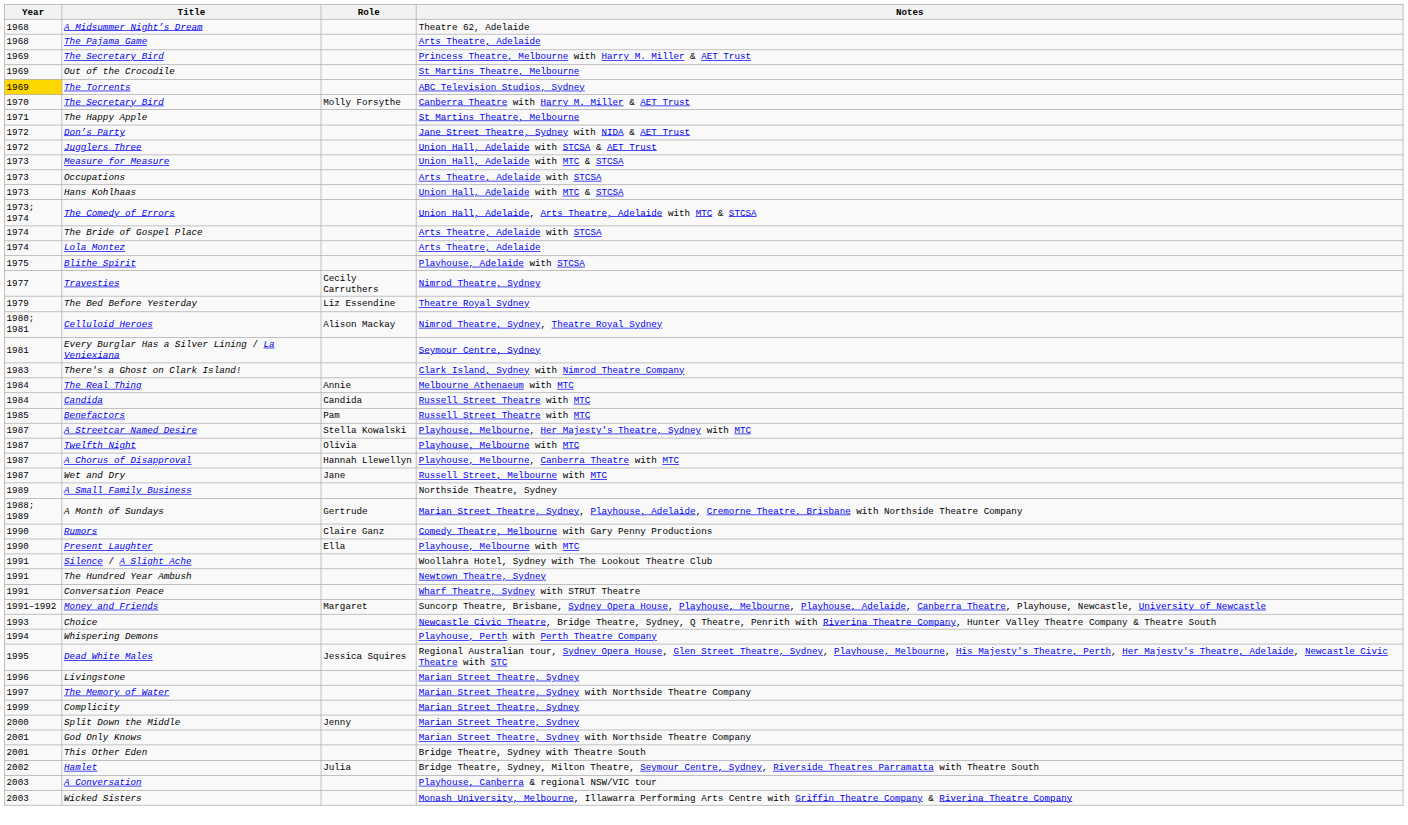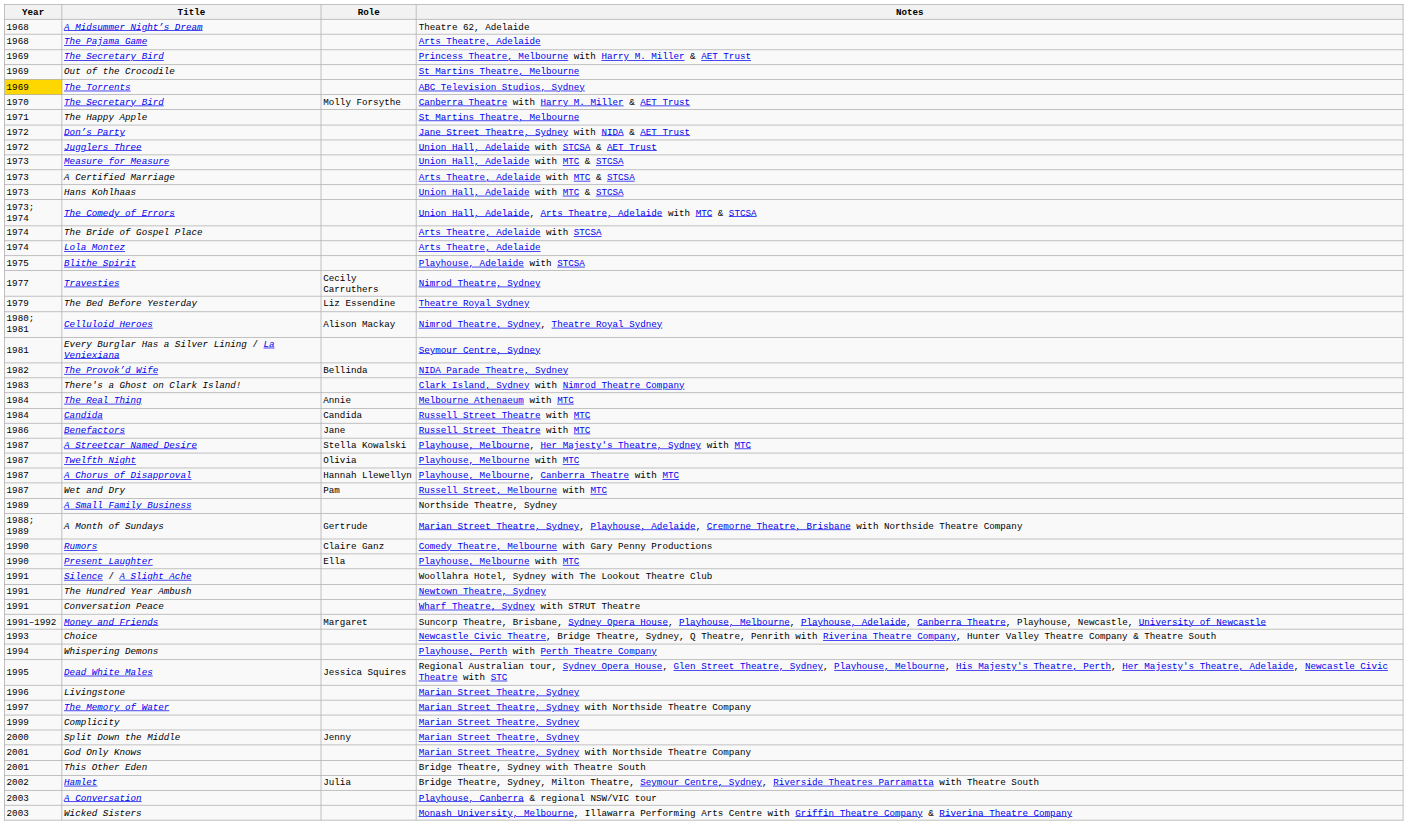 <table class=wikitable>
 <tr>
 <th>Year</th>
 <th>Title</th>
 <th>Role</th>
 <th>Notes</th>
 </tr>
 <tr>
 <td>1968</td>
 <td><em><a href='#'>A Midsummer Night’s Dream</a></em></td>
 <td></td>
 <td>Theatre 62, Adelaide</td>
 </tr>
 <tr>
 <td>1968</td>
 <td><em><a href='#'>The Pajama Game</a></em></td>
 <td></td>
 <td><a href='#'>Arts Theatre, Adelaide</a></td>
 </tr>
 <tr>
 <td>1969</td>
 <td><em><a href='#'>The Secretary Bird</a></em></td>
 <td></td>
 <td><a href='#'>Princess Theatre, Melbourne</a> with <a href='#'>Harry M. Miller</a> & <a href='#'>AET Trust</a></td>
 </tr>
 <tr>
 <td>1969</td>
 <td><em>Out of the Crocodile</em></td>
 <td></td>
 <td><a href='#'>St Martins Theatre, Melbourne</a></td>
 </tr>
 <tr>
 <td style="background: gold;">1969</td>
 <td><em><a href='#'>The Torrents</a></em></td>
 <td></td>
 <td><a href='#'>ABC Television Studios, Sydney</a></td>
 </tr>
 <tr>
 <td>1970</td>
 <td><em><a href='#'>The Secretary Bird</a></em></td>
 <td>Molly Forsythe</td>
 <td><a href='#'>Canberra Theatre</a> with <a href='#'>Harry M. Miller</a> & <a href='#'>AET Trust</a></td>
 </tr>
 <tr>
 <td>1971</td>
 <td><em>The Happy Apple</em></td>
 <td></td>
 <td><a href='#'>St Martins Theatre, Melbourne</a></td>
 </tr>
 <tr>
 <td>1972</td>
 <td><em><a href='#'>Don’s Party</a></em></td>
 <td></td>
 <td><a href='#'>Jane Street Theatre, Sydney</a> with <a href='#'>NIDA</a> & <a href='#'>AET Trust</a></td>
 </tr>
 <tr>
 <td>1972</td>
 <td><em><a href='#'>Jugglers Three</a></em></td>
 <td></td>
 <td><a href='#'>Union Hall, Adelaide</a> with <a href='#'>STCSA</a> & <a href='#'>AET Trust</a></td>
 </tr>
 <tr>
 <td>1973</td>
 <td><em><a href='#'>Measure for Measure</a></em></td>
 <td></td>
 <td><a href='#'>Union Hall, Adelaide</a> with <a href='#'>MTC</a> & <a href='#'>STCSA</a></td>
 </tr>
 <tr>
 <td>1973</td>
-<td><em>Occupations</em></td>
+<td><em>A Certified Marriage</em></td>
 <td></td>
-<td><a href='#'>Arts Theatre, Adelaide</a> with <a href='#'>STCSA</a></td>
+<td><a href='#'>Arts Theatre, Adelaide</a> with <a href='#'>MTC</a> & <a href='#'>STCSA</a></td>
 </tr>
 <tr>
 <td>1973</td>
 <td><em>Hans Kohlhaas</em></td>
 <td></td>
 <td><a href='#'>Union Hall, Adelaide</a> with <a href='#'>MTC</a> & <a href='#'>STCSA</a></td>
 </tr>
 <tr>
 <td>1973; 1974</td>
 <td><em><a href='#'>The Comedy of Errors</a></em></td>
 <td></td>
 <td><a href='#'>Union Hall, Adelaide</a>, <a href='#'>Arts Theatre, Adelaide</a> with <a href='#'>MTC</a> & <a href='#'>STCSA</a></td>
 </tr>
 <tr>
 <td>1974</td>
 <td><em>The Bride of Gospel Place</em></td>
 <td></td>
 <td><a href='#'>Arts Theatre, Adelaide</a> with <a href='#'>STCSA</a></td>
 </tr>
 <tr>
 <td>1974</td>
 <td><em><a href='#'>Lola Montez</a></em></td>
 <td></td>
 <td><a href='#'>Arts Theatre, Adelaide</a></td>
 </tr>
 <tr>
 <td>1975</td>
 <td><em><a href='#'>Blithe Spirit</a></em></td>
 <td></td>
 <td><a href='#'>Playhouse, Adelaide</a> with <a href='#'>STCSA</a></td>
 </tr>
 <tr>
 <td>1977</td>
 <td><em><a href='#'>Travesties</a></em></td>
 <td>Cecily Carruthers</td>
 <td><a href='#'>Nimrod Theatre, Sydney</a></td>
 </tr>
 <tr>
 <td>1979</td>
 <td><em>The Bed Before Yesterday</em></td>
 <td>Liz Essendine</td>
 <td><a href='#'>Theatre Royal Sydney</a></td>
 </tr>
 <tr>
 <td>1980; 1981</td>
 <td><em><a href='#'>Celluloid Heroes</a></em></td>
 <td>Alison Mackay</td>
 <td><a href='#'>Nimrod Theatre, Sydney</a>, <a href='#'>Theatre Royal Sydney</a></td>
 </tr>
 <tr>
 <td>1981</td>
 <td><em>Every Burglar Has a Silver Lining</em> / <em><a href='#'>La Veniexiana</a></em></td>
 <td></td>
 <td><a href='#'>Seymour Centre, Sydney</a></td>
 </tr>
 <tr>
+<td>1982</td>
+<td><em><a href='#'>The Provok’d Wife</a></em></td>
+<td>Bellinda</td>
+<td><a href='#'>NIDA Parade Theatre, Sydney</a></td>
+</tr>
+<tr>
 <td>1983</td>
 <td><em>There's a Ghost on Clark Island!</em></td>
 <td></td>
 <td><a href='#'>Clark Island, Sydney</a> with <a href='#'>Nimrod Theatre Company</a></td>
 </tr>
 <tr>
 <td>1984</td>
 <td><em><a href='#'>The Real Thing</a></em></td>
 <td>Annie</td>
 <td><a href='#'>Melbourne Athenaeum</a> with <a href='#'>MTC</a></td>
 </tr>
 <tr>
 <td>1984</td>
 <td><em><a href='#'>Candida</a></em></td>
 <td>Candida</td>
 <td><a href='#'>Russell Street Theatre</a> with <a href='#'>MTC</a></td>
 </tr>
 <tr>
-<td>1985</td>
+<td>1986</td>
 <td><em><a href='#'>Benefactors</a></em></td>
-<td>Pam</td>
+<td>Jane</td>
 <td><a href='#'>Russell Street Theatre</a> with <a href='#'>MTC</a></td>
 </tr>
 <tr>
 <td>1987</td>
 <td><em><a href='#'>A Streetcar Named Desire</a></em></td>
 <td>Stella Kowalski</td>
 <td><a href='#'>Playhouse, Melbourne</a>, <a href='#'>Her Majesty's Theatre, Sydney</a> with <a href='#'>MTC</a></td>
 </tr>
 <tr>
 <td>1987</td>
 <td><em><a href='#'>Twelfth Night</a></em></td>
 <td>Olivia</td>
 <td><a href='#'>Playhouse, Melbourne</a> with <a href='#'>MTC</a></td>
 </tr>
 <tr>
 <td>1987</td>
 <td><em><a href='#'>A Chorus of Disapproval</a></em></td>
 <td>Hannah Llewellyn</td>
 <td><a href='#'>Playhouse, Melbourne</a>, <a href='#'>Canberra Theatre</a> with <a href='#'>MTC</a></td>
 </tr>
 <tr>
 <td>1987</td>
 <td><em>Wet and Dry</em></td>
-<td>Jane</td>
+<td>Pam</td>
 <td><a href='#'>Russell Street, Melbourne</a> with <a href='#'>MTC</a></td>
 </tr>
 <tr>
 <td>1989</td>
 <td><em><a href='#'>A Small Family Business</a></em></td>
 <td></td>
 <td>Northside Theatre, Sydney</td>
 </tr>
 <tr>
 <td>1988; 1989</td>
 <td><em>A Month of Sundays</em></td>
 <td>Gertrude</td>
 <td><a href='#'>Marian Street Theatre, Sydney</a>, <a href='#'>Playhouse, Adelaide</a>, <a href='#'>Cremorne Theatre, Brisbane</a> with Northside Theatre Company</td>
 </tr>
 <tr>
 <td>1990</td>
 <td><em><a href='#'>Rumors</a></em></td>
 <td>Claire Ganz</td>
 <td><a href='#'>Comedy Theatre, Melbourne</a> with Gary Penny Productions</td>
 </tr>
 <tr>
 <td>1990</td>
 <td><em><a href='#'>Present Laughter</a></em></td>
 <td>Ella</td>
 <td><a href='#'>Playhouse, Melbourne</a> with <a href='#'>MTC</a></td>
 </tr>
 <tr>
 <td>1991</td>
 <td><em><a href='#'>Silence</a></em> / <em><a href='#'>A Slight Ache</a></em></td>
 <td></td>
 <td>Woollahra Hotel, Sydney with The Lookout Theatre Club</td>
 </tr>
 <tr>
 <td>1991</td>
 <td><em>The Hundred Year Ambush</em></td>
 <td></td>
 <td><a href='#'>Newtown Theatre, Sydney</a></td>
 </tr>
 <tr>
 <td>1991</td>
 <td><em>Conversation Peace</em></td>
 <td></td>
 <td><a href='#'>Wharf Theatre, Sydney</a> with STRUT Theatre</td>
 </tr>
 <tr>
 <td>1991–1992</td>
 <td><em><a href='#'>Money and Friends</a></em></td>
 <td>Margaret</td>
 <td>Suncorp Theatre, Brisbane, <a href='#'>Sydney Opera House</a>, <a href='#'>Playhouse, Melbourne</a>, <a href='#'>Playhouse, Adelaide</a>, <a href='#'>Canberra Theatre</a>, Playhouse, Newcastle, <a href='#'>University of Newcastle</a></td>
 </tr>
 <tr>
 <td>1993</td>
 <td><em>Choice</em></td>
 <td></td>
 <td><a href='#'>Newcastle Civic Theatre</a>, Bridge Theatre, Sydney, Q Theatre, Penrith with <a href='#'>Riverina Theatre Company</a>, Hunter Valley Theatre Company & Theatre South</td>
 </tr>
 <tr>
 <td>1994</td>
 <td><em>Whispering Demons</em></td>
 <td></td>
 <td><a href='#'>Playhouse, Perth</a> with <a href='#'>Perth Theatre Company</a></td>
 </tr>
 <tr>
 <td>1995</td>
 <td><em><a href='#'>Dead White Males</a></em></td>
 <td>Jessica Squires</td>
 <td>Regional Australian tour, <a href='#'>Sydney Opera House</a>, <a href='#'>Glen Street Theatre, Sydney</a>, <a href='#'>Playhouse, Melbourne</a>, <a href='#'>His Majesty's Theatre, Perth</a>, <a href='#'>Her Majesty's Theatre, Adelaide</a>, <a href='#'>Newcastle Civic Theatre</a> with <a href='#'>STC</a></td>
 </tr>
 <tr>
 <td>1996</td>
 <td><em>Livingstone</em></td>
 <td></td>
 <td><a href='#'>Marian Street Theatre, Sydney</a></td>
 </tr>
 <tr>
 <td>1997</td>
 <td><em><a href='#'>The Memory of Water</a></em></td>
 <td></td>
 <td><a href='#'>Marian Street Theatre, Sydney</a> with Northside Theatre Company</td>
 </tr>
 <tr>
 <td>1999</td>
 <td><em>Complicity</em></td>
 <td></td>
 <td><a href='#'>Marian Street Theatre, Sydney</a></td>
 </tr>
 <tr>
 <td>2000</td>
 <td><em>Split Down the Middle</em></td>
 <td>Jenny</td>
 <td><a href='#'>Marian Street Theatre, Sydney</a></td>
 </tr>
 <tr>
 <td>2001</td>
 <td><em>God Only Knows</em></td>
 <td></td>
 <td><a href='#'>Marian Street Theatre, Sydney</a> with Northside Theatre Company</td>
 </tr>
 <tr>
 <td>2001</td>
 <td><em>This Other Eden</em></td>
 <td></td>
 <td>Bridge Theatre, Sydney with Theatre South</td>
 </tr>
 <tr>
 <td>2002</td>
 <td><em><a href='#'>Hamlet</a></em></td>
 <td>Julia</td>
 <td>Bridge Theatre, Sydney, Milton Theatre, <a href='#'>Seymour Centre, Sydney</a>, <a href='#'>Riverside Theatres Parramatta</a> with Theatre South</td>
 </tr>
 <tr>
 <td>2003</td>
 <td><em><a href='#'>A Conversation</a></em></td>
 <td></td>
 <td><a href='#'>Playhouse, Canberra</a> & regional NSW/VIC tour</td>
 </tr>
 <tr>
 <td>2003</td>
 <td><em>Wicked Sisters</em></td>
 <td></td>
 <td><a href='#'>Monash University, Melbourne</a>, Illawarra Performing Arts Centre with <a href='#'>Griffin Theatre Company</a> & <a href='#'>Riverina Theatre Company</a></td>
 </tr>
 </table>
